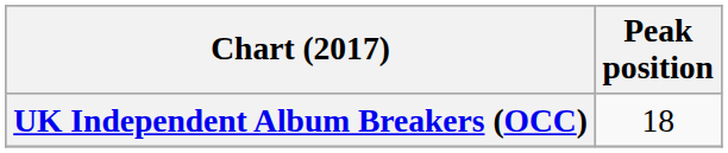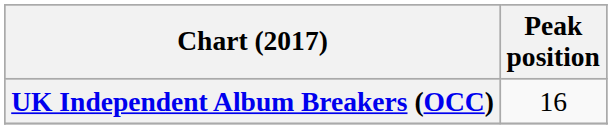 <table class="wikitable sortable plainrowheaders" style="text-align:center;" border="1">
 <tr>
 <th scope="col">Chart (2017)</th>
 <th scope="col">Peak<br>position</th>
 </tr>
 <tr>
 <th scope="row"><a href='#'>UK Independent Album Breakers</a> (<a href='#'>OCC</a>)</th>
-<td>18</td>
+<td>16</td>
 </tr>
 <tr>
 </tr>
 <tr>
 </tr>
 <tr>
 </tr>
 </table>
